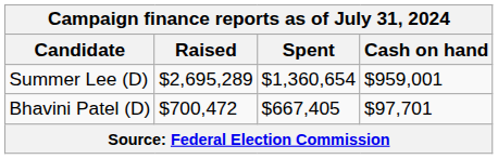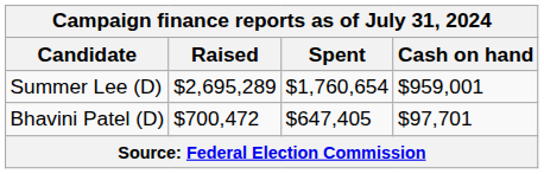 <table class="wikitable sortable">
 <tr>
 <th colspan=4>Campaign finance reports as of July 31, 2024</th>
 </tr>
 <tr style="text-align:center;">
 <th>Candidate</th>
 <th>Raised</th>
 <th>Spent</th>
 <th>Cash on hand</th>
 </tr>
 <tr>
 <td>Summer Lee (D)</td>
 <td>$2,695,289</td>
-<td>$1,360,654</td>
+<td>$1,760,654</td>
 <td>$959,001</td>
 </tr>
 <tr>
 <td>Bhavini Patel (D)</td>
 <td>$700,472</td>
-<td>$667,405</td>
+<td>$647,405</td>
 <td>$97,701</td>
 </tr>
 <tr>
 <th colspan="4"><small>Source: <a href='#'>Federal Election Commission</a></small></th>
 </tr>
 </table>
